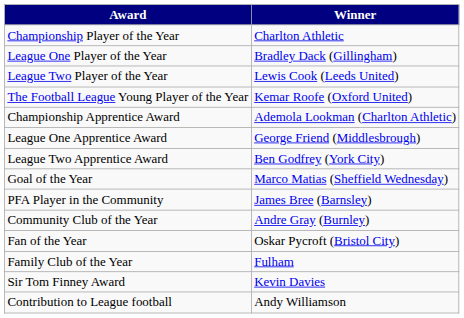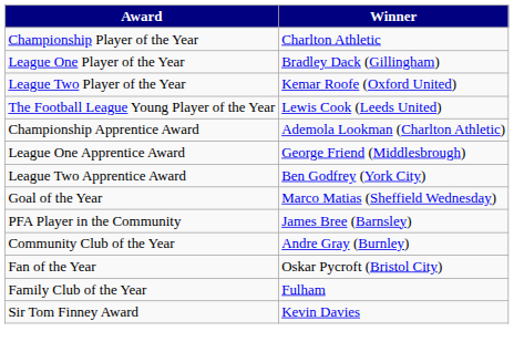 <table class="wikitable">
 <tr>
 <th style="background-color: navy; color: white;">Award</th>
 <th style="background-color: navy; color: white;">Winner</th>
 </tr>
 <tr>
 <td><a href='#'>Championship</a> Player of the Year</td>
 <td><a href='#'>Charlton Athletic</a></td>
 </tr>
 <tr>
 <td><a href='#'>League One</a> Player of the Year</td>
 <td><a href='#'>Bradley Dack</a> (<a href='#'>Gillingham</a>)</td>
 </tr>
 <tr>
 <td><a href='#'>League Two</a> Player of the Year</td>
-<td><a href='#'>Lewis Cook</a> (<a href='#'>Leeds United</a>)</td>
+<td><a href='#'>Kemar Roofe</a> (<a href='#'>Oxford United</a>)</td>
 </tr>
 <tr>
 <td><a href='#'>The Football League</a> Young Player of the Year</td>
-<td><a href='#'>Kemar Roofe</a> (<a href='#'>Oxford United</a>)</td>
+<td><a href='#'>Lewis Cook</a> (<a href='#'>Leeds United</a>)</td>
 </tr>
 <tr>
 <td>Championship Apprentice Award</td>
 <td><a href='#'>Ademola Lookman</a> (<a href='#'>Charlton Athletic</a>)</td>
 </tr>
 <tr>
 <td>League One Apprentice Award</td>
 <td><a href='#'>George Friend</a> (<a href='#'>Middlesbrough</a>)</td>
 </tr>
 <tr>
 <td>League Two Apprentice Award</td>
 <td><a href='#'>Ben Godfrey</a> (<a href='#'>York City</a>)</td>
 </tr>
 <tr>
 <td>Goal of the Year</td>
 <td><a href='#'>Marco Matias</a> (<a href='#'>Sheffield Wednesday</a>)</td>
 </tr>
 <tr>
 <td>PFA Player in the Community</td>
 <td><a href='#'>James Bree</a> (<a href='#'>Barnsley</a>)</td>
 </tr>
 <tr>
 <td>Community Club of the Year</td>
 <td><a href='#'>Andre Gray</a> (<a href='#'>Burnley</a>)</td>
 </tr>
 <tr>
 <td>Fan of the Year</td>
 <td>Oskar Pycroft (<a href='#'>Bristol City</a>)</td>
 </tr>
 <tr>
 <td>Family Club of the Year</td>
 <td><a href='#'>Fulham</a></td>
 </tr>
 <tr>
 <td>Sir Tom Finney Award</td>
 <td><a href='#'>Kevin Davies</a></td>
 </tr>
-<tr>
-<td>Contribution to League football</td>
-<td>Andy Williamson</td>
-</tr>
 </table>
